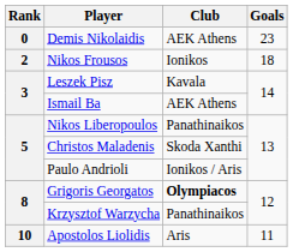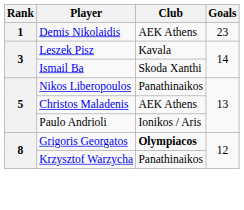 <table class="wikitable" style="text-align:center">
 <tr>
 <th>Rank</th>
 <th>Player</th>
 <th>Club</th>
 <th>Goals</th>
 </tr>
 <tr>
-<th>0</th>
+<th>1</th>
 <td align="left"> <a href='#'>Demis Nikolaidis</a></td>
 <td align="left">AEK Athens</td>
 <td>23</td>
-</tr>
-<tr>
-<th>2</th>
-<td align="left"> <a href='#'>Nikos Frousos</a></td>
-<td align="left">Ionikos</td>
-<td>18</td>
 </tr>
 <tr>
 <th rowspan="2">3</th>
 <td align="left"> <a href='#'>Leszek Pisz</a></td>
 <td align="left">Kavala</td>
 <td rowspan="2">14</td>
 </tr>
 <tr>
 <td align="left"> <a href='#'>Ismail Ba</a></td>
-<td align="left">AEK Athens</td>
+<td align="left">Skoda Xanthi</td>
 </tr>
 <tr>
 <th rowspan="3">5</th>
 <td align="left"> <a href='#'>Nikos Liberopoulos</a></td>
 <td align="left">Panathinaikos</td>
 <td rowspan="3">13</td>
 </tr>
 <tr>
 <td align="left"> <a href='#'>Christos Maladenis</a></td>
-<td align="left">Skoda Xanthi</td>
+<td align="left">AEK Athens</td>
 </tr>
 <tr>
 <td align="left"> Paulo Andrioli</td>
 <td align="left">Ionikos / Aris</td>
 </tr>
 <tr>
 <th rowspan="2">8</th>
 <td align="left"> <a href='#'>Grigoris Georgatos</a></td>
 <td align="left"><strong>Olympiacos</strong></td>
 <td rowspan="2">12</td>
 </tr>
 <tr>
 <td align="left"> <a href='#'>Krzysztof Warzycha</a></td>
 <td align="left">Panathinaikos</td>
 </tr>
-<tr>
-<th>10</th>
-<td align="left"> <a href='#'>Apostolos Liolidis</a></td>
-<td align="left">Aris</td>
-<td>11</td>
-</tr>
 </table>
